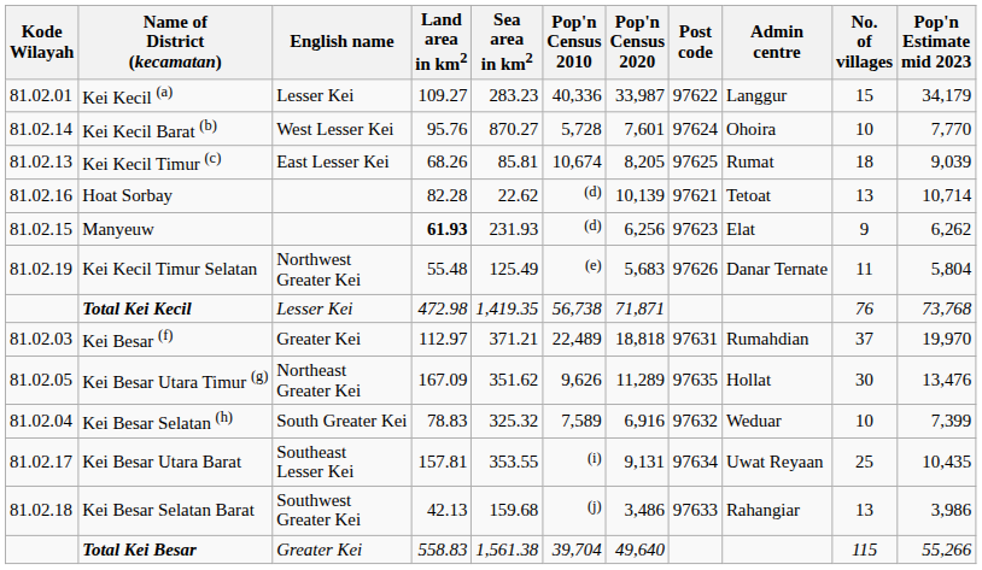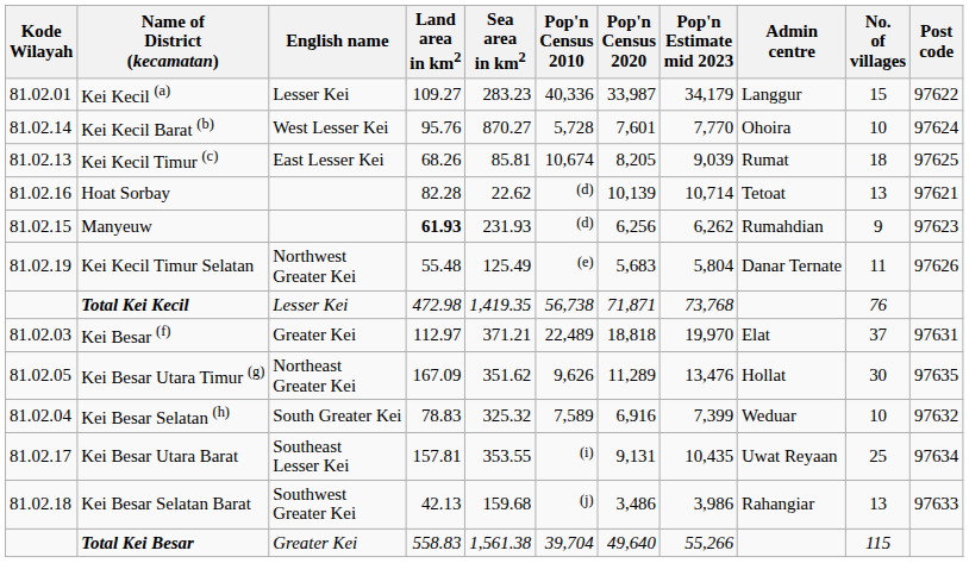 <table class="sortable wikitable">
 <tr>
 <th>Kode <br>Wilayah</th>
 <th>Name of<br>District<br>(<em>kecamatan</em>)</th>
 <th>English name</th>
 <th>Land<br>area<br>in km<sup>2</sup></th>
 <th>Sea<br>area<br>in km<sup>2</sup></th>
 <th>Pop'n<br>Census<br>2010</th>
 <th>Pop'n<br>Census<br>2020</th>
-<th>Post<br>code</th>
+<th>Pop'n<br>Estimate<br>mid 2023</th>
 <th>Admin<br>centre</th>
 <th>No.<br> of<br>villages</th>
-<th>Pop'n<br>Estimate<br>mid 2023</th>
+<th>Post<br>code</th>
 </tr>
 <tr>
 <td>81.02.01</td>
 <td>Kei Kecil <sup>(a)</sup></td>
 <td>Lesser Kei</td>
 <td align="right">109.27</td>
 <td align="right">283.23</td>
 <td align="right">40,336</td>
 <td align="right">33,987</td>
-<td>97622</td>
+<td align="right">34,179</td>
 <td>Langgur</td>
 <td align="center">15</td>
-<td align="right">34,179</td>
+<td>97622</td>
 </tr>
 <tr>
 <td>81.02.14</td>
 <td>Kei Kecil Barat <sup>(b)</sup></td>
 <td>West Lesser Kei</td>
 <td align="right">95.76</td>
 <td align="right">870.27</td>
 <td align="right">5,728</td>
 <td align="right">7,601</td>
-<td>97624</td>
+<td align="right">7,770</td>
 <td>Ohoira</td>
 <td align="center">10</td>
-<td align="right">7,770</td>
+<td>97624</td>
 </tr>
 <tr>
 <td>81.02.13</td>
 <td>Kei Kecil Timur <sup>(c)</sup></td>
 <td>East Lesser Kei</td>
 <td align="right">68.26</td>
 <td align="right">85.81</td>
 <td align="right">10,674</td>
 <td align="right">8,205</td>
-<td>97625</td>
+<td align="right">9,039</td>
 <td>Rumat</td>
 <td align="center">18</td>
-<td align="right">9,039</td>
+<td>97625</td>
 </tr>
 <tr>
 <td>81.02.16</td>
 <td>Hoat Sorbay</td>
 <td></td>
 <td align="right">82.28</td>
 <td align="right">22.62</td>
 <td align="right"><sup>(d)</sup></td>
 <td align="right">10,139</td>
-<td>97621</td>
+<td align="right">10,714</td>
 <td>Tetoat</td>
 <td align="center">13</td>
-<td align="right">10,714</td>
+<td>97621</td>
 </tr>
 <tr>
 <td>81.02.15</td>
 <td>Manyeuw</td>
 <td></td>
 <td align="right"><strong>61.93</strong></td>
 <td align="right">231.93</td>
 <td align="right"><sup>(d)</sup></td>
 <td align="right">6,256</td>
+<td align="right">6,262</td>
+<td>Rumahdian</td>
+<td align="center">9</td>
 <td>97623</td>
-<td>Elat</td>
-<td align="center">9</td>
-<td align="right">6,262</td>
 </tr>
 <tr>
 <td>81.02.19</td>
 <td>Kei Kecil Timur Selatan</td>
 <td>Northwest <br>Greater Kei</td>
 <td align="right">55.48</td>
 <td align="right">125.49</td>
 <td align="right"><sup>(e)</sup></td>
 <td align="right">5,683</td>
-<td>97626</td>
+<td align="right">5,804</td>
 <td>Danar Ternate</td>
 <td align="center">11</td>
-<td align="right">5,804</td>
+<td>97626</td>
 </tr>
 <tr>
 <td></td>
 <td><strong><em>Total Kei Kecil</em></strong></td>
 <td><em>Lesser Kei</em></td>
 <td align="right"><em>472.98</em></td>
 <td align="right"><em>1,419.35</em></td>
 <td align="right"><em>56,738</em></td>
 <td align="right"><em>71,871</em></td>
-<td></td>
+<td align="right"><em>73,768</em></td>
 <td></td>
 <td align="center"><em>76</em></td>
-<td align="right"><em>73,768</em></td>
+<td></td>
 </tr>
 <tr>
 <td>81.02.03</td>
 <td>Kei Besar <sup>(f)</sup></td>
 <td>Greater Kei</td>
 <td align="right">112.97</td>
 <td align="right">371.21</td>
 <td align="right">22,489</td>
 <td align="right">18,818</td>
+<td align="right">19,970</td>
+<td>Elat</td>
+<td align="center">37</td>
 <td>97631</td>
-<td>Rumahdian</td>
-<td align="center">37</td>
-<td align="right">19,970</td>
 </tr>
 <tr>
 <td>81.02.05</td>
 <td>Kei Besar Utara Timur <sup>(g)</sup></td>
 <td>Northeast <br>Greater Kei</td>
 <td align="right">167.09</td>
 <td align="right">351.62</td>
 <td align="right">9,626</td>
 <td align="right">11,289</td>
-<td>97635</td>
+<td align="right">13,476</td>
 <td>Hollat</td>
 <td align="center">30</td>
-<td align="right">13,476</td>
+<td>97635</td>
 </tr>
 <tr>
 <td>81.02.04</td>
 <td>Kei Besar Selatan <sup>(h)</sup></td>
 <td>South Greater Kei</td>
 <td align="right">78.83</td>
 <td align="right">325.32</td>
 <td align="right">7,589</td>
 <td align="right">6,916</td>
-<td>97632</td>
+<td align="right">7,399</td>
 <td>Weduar</td>
 <td align="center">10</td>
-<td align="right">7,399</td>
+<td>97632</td>
 </tr>
 <tr>
 <td>81.02.17</td>
 <td>Kei Besar Utara Barat</td>
 <td>Southeast <br>Lesser Kei</td>
 <td align="right">157.81</td>
 <td align="right">353.55</td>
 <td align="right"><sup>(i)</sup></td>
 <td align="right">9,131</td>
-<td>97634</td>
+<td align="right">10,435</td>
 <td>Uwat Reyaan</td>
 <td align="center">25</td>
-<td align="right">10,435</td>
+<td>97634</td>
 </tr>
 <tr>
 <td>81.02.18</td>
 <td>Kei Besar Selatan Barat</td>
 <td>Southwest <br>Greater Kei</td>
 <td align="right">42.13</td>
 <td align="right">159.68</td>
 <td align="right"><sup>(j)</sup></td>
 <td align="right">3,486</td>
-<td>97633</td>
+<td align="right">3,986</td>
 <td>Rahangiar</td>
 <td align="center">13</td>
-<td align="right">3,986</td>
+<td>97633</td>
 </tr>
 <tr>
 <td></td>
 <td><strong><em>Total Kei Besar</em></strong></td>
 <td><em>Greater Kei</em></td>
 <td align="right"><em>558.83</em></td>
 <td align="right"><em>1,561.38</em></td>
 <td align="right"><em>39,704</em></td>
 <td align="right"><em>49,640</em></td>
-<td></td>
+<td align="right"><em>55,266</em></td>
 <td></td>
 <td align="center"><em>115</em></td>
-<td align="right"><em>55,266</em></td>
+<td></td>
 </tr>
 </table>
